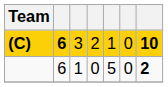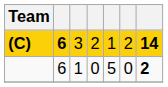 <table class="wikitable">
 <tr>
 <th>Team</th>
 <th></th>
 <th></th>
 <th></th>
 <th></th>
 <th></th>
 <th></th>
 </tr>
 <tr style="background:#fbd009">
 <td style="text-align:left;"> <strong>(C)</strong></td>
 <td><strong>6</strong></td>
 <td>3</td>
 <td>2</td>
 <td>1</td>
-<td>0</td>
-<td><strong>10</strong></td>
+<td>2</td>
+<td><strong>14</strong></td>
 </tr>
 <tr>
 <td style="text-align:left;"></td>
 <td>6</td>
 <td>1</td>
 <td>0</td>
 <td>5</td>
 <td>0</td>
 <td><strong>2</strong></td>
 </tr>
 <tr style="text-align:center;">
 </tr>
 </table>
